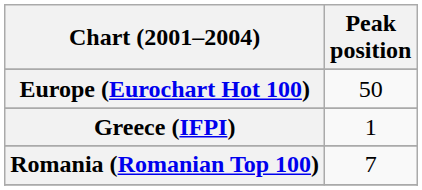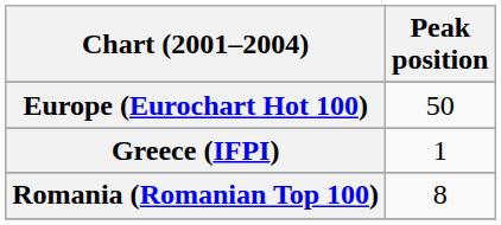 <table class="wikitable sortable plainrowheaders">
 <tr>
 <th>Chart (2001–2004)</th>
 <th>Peak<br>position</th>
 </tr>
 <tr>
 </tr>
 <tr>
 </tr>
 <tr>
 <th scope="row">Europe (<a href='#'>Eurochart Hot 100</a>)</th>
 <td style="text-align:center;">50</td>
 </tr>
 <tr>
 </tr>
 <tr>
 </tr>
 <tr>
 <th scope="row">Greece (<a href='#'>IFPI</a>)</th>
 <td style="text-align:center;">1</td>
 </tr>
 <tr>
 </tr>
 <tr>
 </tr>
 <tr>
 <th scope="row">Romania (<a href='#'>Romanian Top 100</a>)</th>
-<td style="text-align:center;">7</td>
+<td style="text-align:center;">8</td>
 </tr>
 <tr>
 </tr>
 <tr>
 </tr>
 <tr>
 </tr>
 <tr>
 </tr>
 </table>
